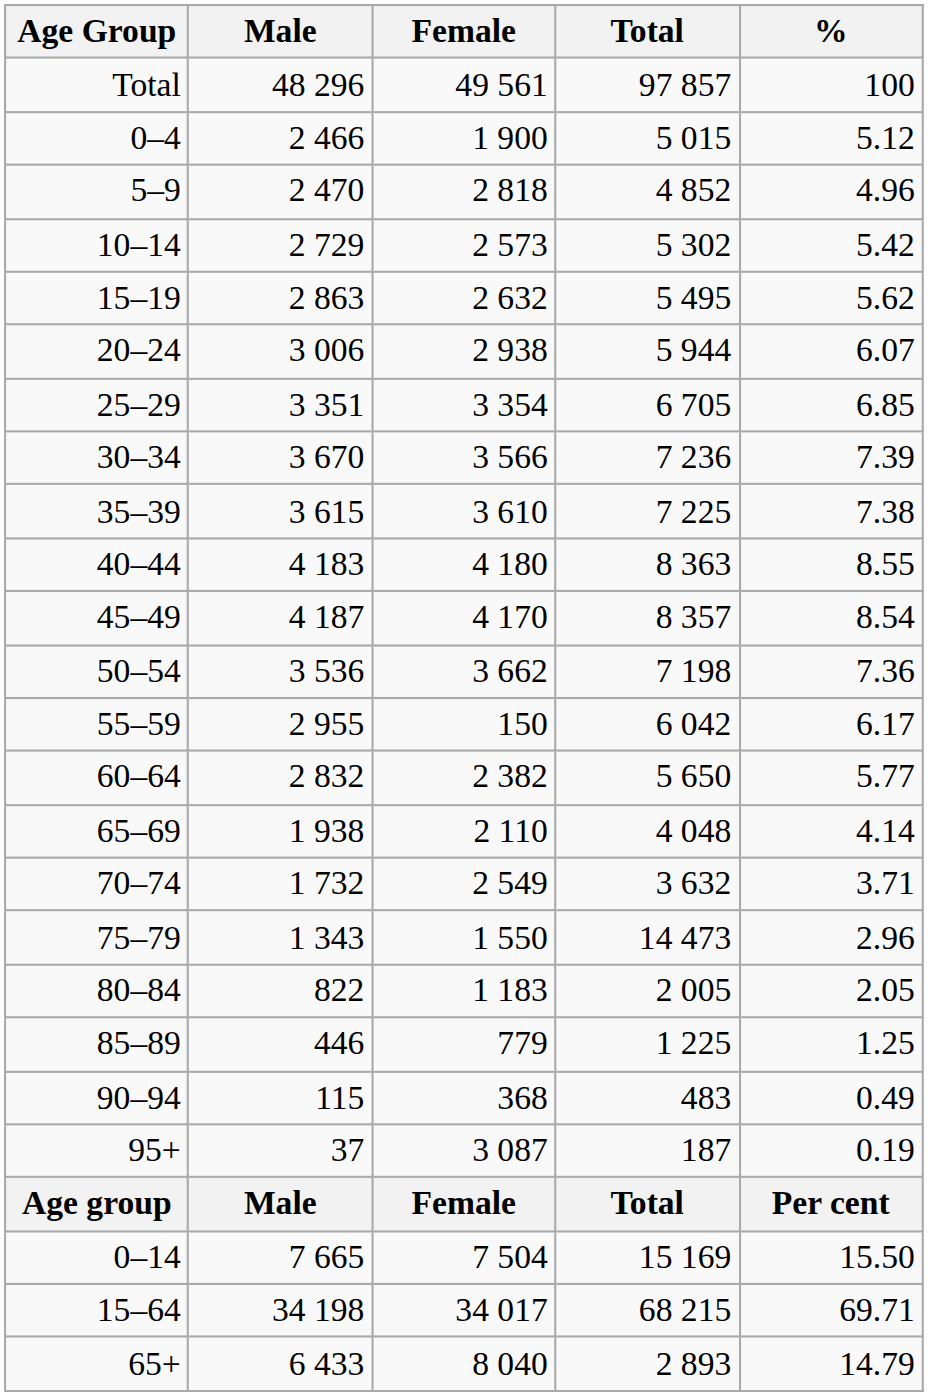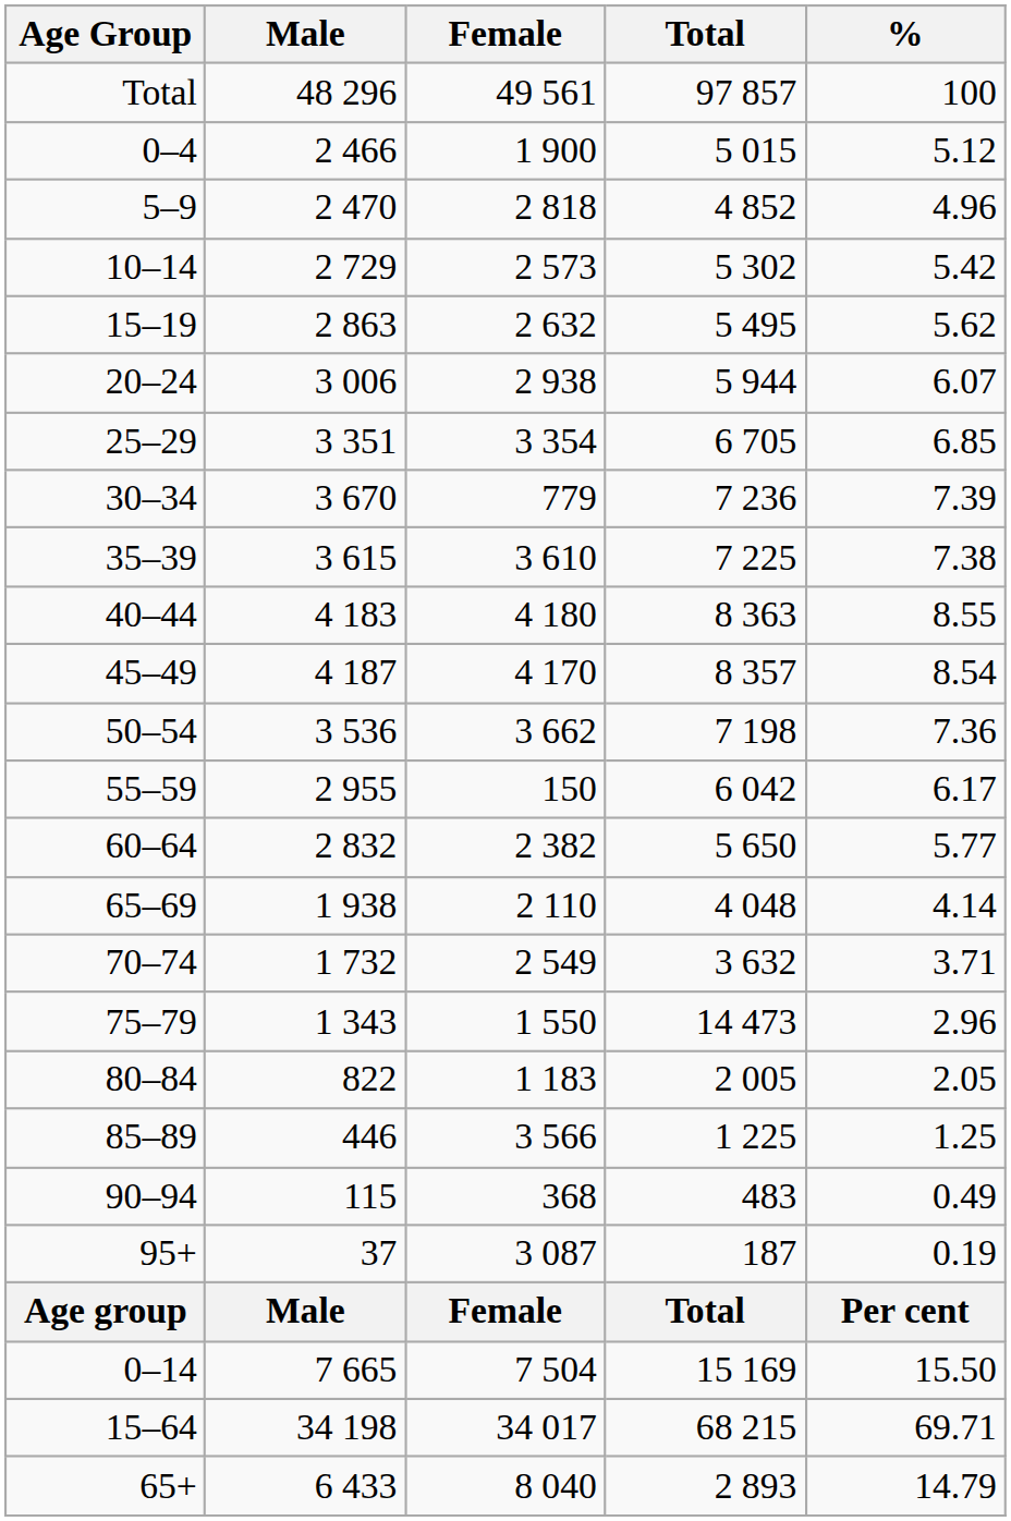 <table class="wikitable">
 <tr>
 <th width="80pt">Age Group</th>
 <th width="80pt">Male</th>
 <th width="80pt">Female</th>
 <th width="80pt">Total</th>
 <th width="80pt">%</th>
 </tr>
 <tr>
 <td align="right">Total</td>
 <td align="right">48 296</td>
 <td align="right">49 561</td>
 <td align="right">97 857</td>
 <td align="right">100</td>
 </tr>
 <tr>
 <td align="right">0–4</td>
 <td align="right">2 466</td>
 <td align="right">1 900</td>
 <td align="right">5 015</td>
 <td align="right">5.12</td>
 </tr>
 <tr>
 <td align="right">5–9</td>
 <td align="right">2 470</td>
 <td align="right">2 818</td>
 <td align="right">4 852</td>
 <td align="right">4.96</td>
 </tr>
 <tr>
 <td align="right">10–14</td>
 <td align="right">2 729</td>
 <td align="right">2 573</td>
 <td align="right">5 302</td>
 <td align="right">5.42</td>
 </tr>
 <tr>
 <td align="right">15–19</td>
 <td align="right">2 863</td>
 <td align="right">2 632</td>
 <td align="right">5 495</td>
 <td align="right">5.62</td>
 </tr>
 <tr>
 <td align="right">20–24</td>
 <td align="right">3 006</td>
 <td align="right">2 938</td>
 <td align="right">5 944</td>
 <td align="right">6.07</td>
 </tr>
 <tr>
 <td align="right">25–29</td>
 <td align="right">3 351</td>
 <td align="right">3 354</td>
 <td align="right">6 705</td>
 <td align="right">6.85</td>
 </tr>
 <tr>
 <td align="right">30–34</td>
 <td align="right">3 670</td>
-<td align="right">3 566</td>
+<td align="right">779</td>
 <td align="right">7 236</td>
 <td align="right">7.39</td>
 </tr>
 <tr>
 <td align="right">35–39</td>
 <td align="right">3 615</td>
 <td align="right">3 610</td>
 <td align="right">7 225</td>
 <td align="right">7.38</td>
 </tr>
 <tr>
 <td align="right">40–44</td>
 <td align="right">4 183</td>
 <td align="right">4 180</td>
 <td align="right">8 363</td>
 <td align="right">8.55</td>
 </tr>
 <tr>
 <td align="right">45–49</td>
 <td align="right">4 187</td>
 <td align="right">4 170</td>
 <td align="right">8 357</td>
 <td align="right">8.54</td>
 </tr>
 <tr>
 <td align="right">50–54</td>
 <td align="right">3 536</td>
 <td align="right">3 662</td>
 <td align="right">7 198</td>
 <td align="right">7.36</td>
 </tr>
 <tr>
 <td align="right">55–59</td>
 <td align="right">2 955</td>
 <td align="right">150</td>
 <td align="right">6 042</td>
 <td align="right">6.17</td>
 </tr>
 <tr>
 <td align="right">60–64</td>
 <td align="right">2 832</td>
 <td align="right">2 382</td>
 <td align="right">5 650</td>
 <td align="right">5.77</td>
 </tr>
 <tr>
 <td align="right">65–69</td>
 <td align="right">1 938</td>
 <td align="right">2 110</td>
 <td align="right">4 048</td>
 <td align="right">4.14</td>
 </tr>
 <tr>
 <td align="right">70–74</td>
 <td align="right">1 732</td>
 <td align="right">2 549</td>
 <td align="right">3 632</td>
 <td align="right">3.71</td>
 </tr>
 <tr>
 <td align="right">75–79</td>
 <td align="right">1 343</td>
 <td align="right">1 550</td>
 <td align="right">14 473</td>
 <td align="right">2.96</td>
 </tr>
 <tr>
 <td align="right">80–84</td>
 <td align="right">822</td>
 <td align="right">1 183</td>
 <td align="right">2 005</td>
 <td align="right">2.05</td>
 </tr>
 <tr>
 <td align="right">85–89</td>
 <td align="right">446</td>
-<td align="right">779</td>
+<td align="right">3 566</td>
 <td align="right">1 225</td>
 <td align="right">1.25</td>
 </tr>
 <tr>
 <td align="right">90–94</td>
 <td align="right">115</td>
 <td align="right">368</td>
 <td align="right">483</td>
 <td align="right">0.49</td>
 </tr>
 <tr>
 <td align="right">95+</td>
 <td align="right">37</td>
 <td align="right">3 087</td>
 <td align="right">187</td>
 <td align="right">0.19</td>
 </tr>
 <tr>
 <th width="50">Age group</th>
 <th width="80pt">Male</th>
 <th width="80">Female</th>
 <th width="80">Total</th>
 <th width="50">Per cent</th>
 </tr>
 <tr>
 <td align="right">0–14</td>
 <td align="right">7 665</td>
 <td align="right">7 504</td>
 <td align="right">15 169</td>
 <td align="right">15.50</td>
 </tr>
 <tr>
 <td align="right">15–64</td>
 <td align="right">34 198</td>
 <td align="right">34 017</td>
 <td align="right">68 215</td>
 <td align="right">69.71</td>
 </tr>
 <tr>
 <td align="right">65+</td>
 <td align="right">6 433</td>
 <td align="right">8 040</td>
 <td align="right">2 893</td>
 <td align="right">14.79</td>
 </tr>
 <tr>
 </tr>
 </table>
